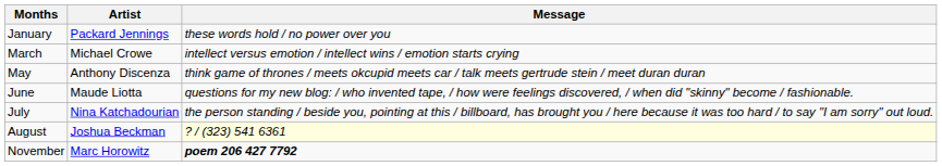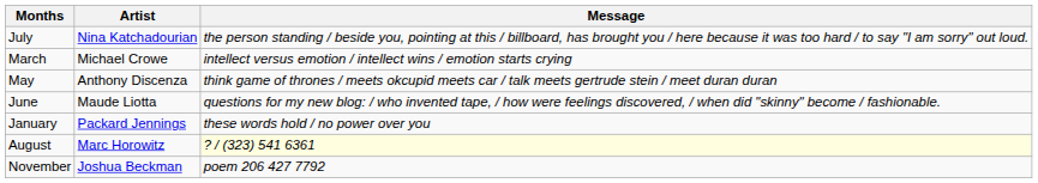 <table class="wikitable">
 <tr>
 <th>Months</th>
 <th>Artist</th>
 <th>Message</th>
 </tr>
 <tr>
-<td>January</td>
-<td><a href='#'>Packard Jennings</a></td>
-<td><em>these words hold / no power over you</em></td>
+<td>July</td>
+<td><a href='#'>Nina Katchadourian</a></td>
+<td><em>the person standing / beside you, pointing at this / billboard, has brought you / here because it was too hard / to say "I am sorry" out loud.</em></td>
 </tr>
 <tr>
 <td>March</td>
 <td>Michael Crowe</td>
 <td><em>intellect versus emotion / intellect wins / emotion starts crying</em></td>
 </tr>
 <tr>
 <td>May</td>
 <td>Anthony Discenza</td>
 <td><em>think game of thrones / meets okcupid meets car / talk meets gertrude stein / meet duran duran</em></td>
 </tr>
 <tr>
 <td>June</td>
 <td>Maude Liotta</td>
 <td><em>questions for my new blog: / who invented tape, / how were feelings discovered, / when did "skinny" become / fashionable.</em></td>
 </tr>
 <tr>
-<td>July</td>
-<td><a href='#'>Nina Katchadourian</a></td>
-<td><em>the person standing / beside you, pointing at this / billboard, has brought you / here because it was too hard / to say "I am sorry" out loud.</em></td>
+<td>January</td>
+<td><a href='#'>Packard Jennings</a></td>
+<td><em>these words hold / no power over you</em></td>
 </tr>
 <tr>
 <td>August</td>
-<td><a href='#'>Joshua Beckman</a></td>
+<td><a href='#'>Marc Horowitz</a></td>
 <td style="background: lightyellow;"><em>? / (323) 541 6361</em></td>
 </tr>
 <tr>
 <td>November</td>
-<td><a href='#'>Marc Horowitz</a></td>
-<td><strong><em>poem 206 427 7792</em></strong></td>
+<td><a href='#'>Joshua Beckman</a></td>
+<td><em>poem 206 427 7792</em></td>
 </tr>
 </table>
